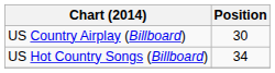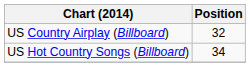 <table class="wikitable sortable">
 <tr>
 <th scope="col">Chart (2014)</th>
 <th scope="col">Position</th>
 </tr>
 <tr>
 <td>US <a href='#'>Country Airplay</a> (<em><a href='#'>Billboard</a></em>)</td>
-<td align="center">30</td>
+<td align="center">32</td>
 </tr>
 <tr>
 <td>US <a href='#'>Hot Country Songs</a> (<em><a href='#'>Billboard</a></em>)</td>
 <td align="center">34</td>
 </tr>
 <tr>
 </tr>
 </table>
